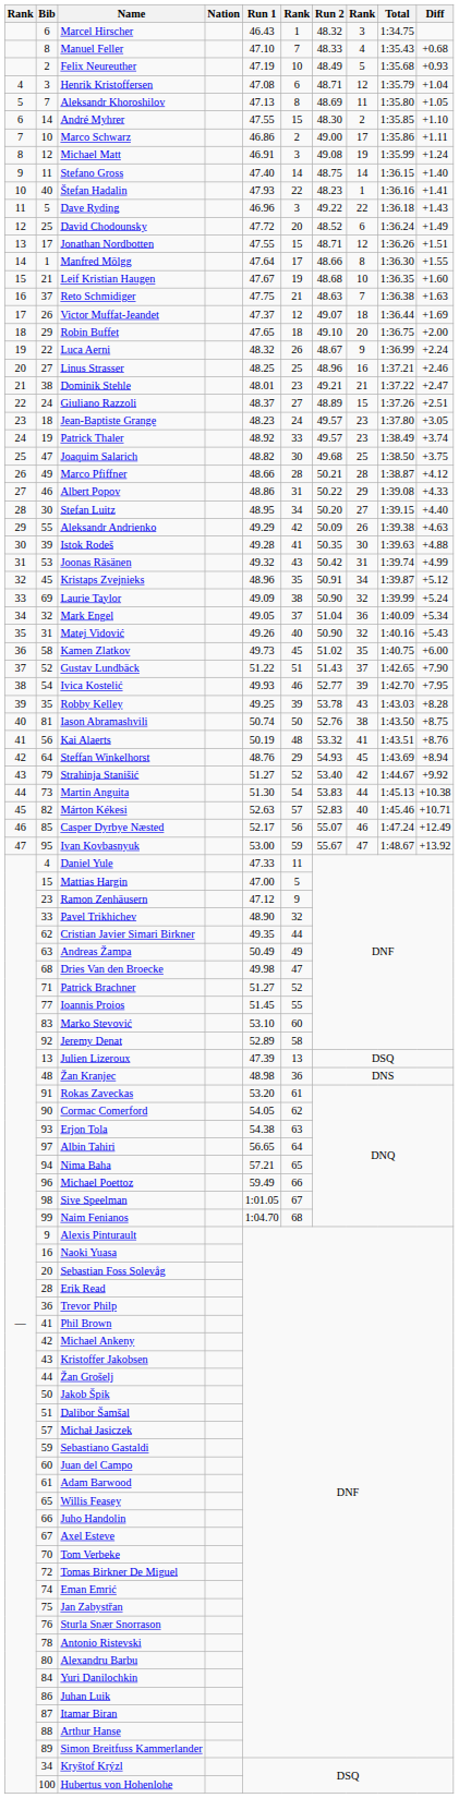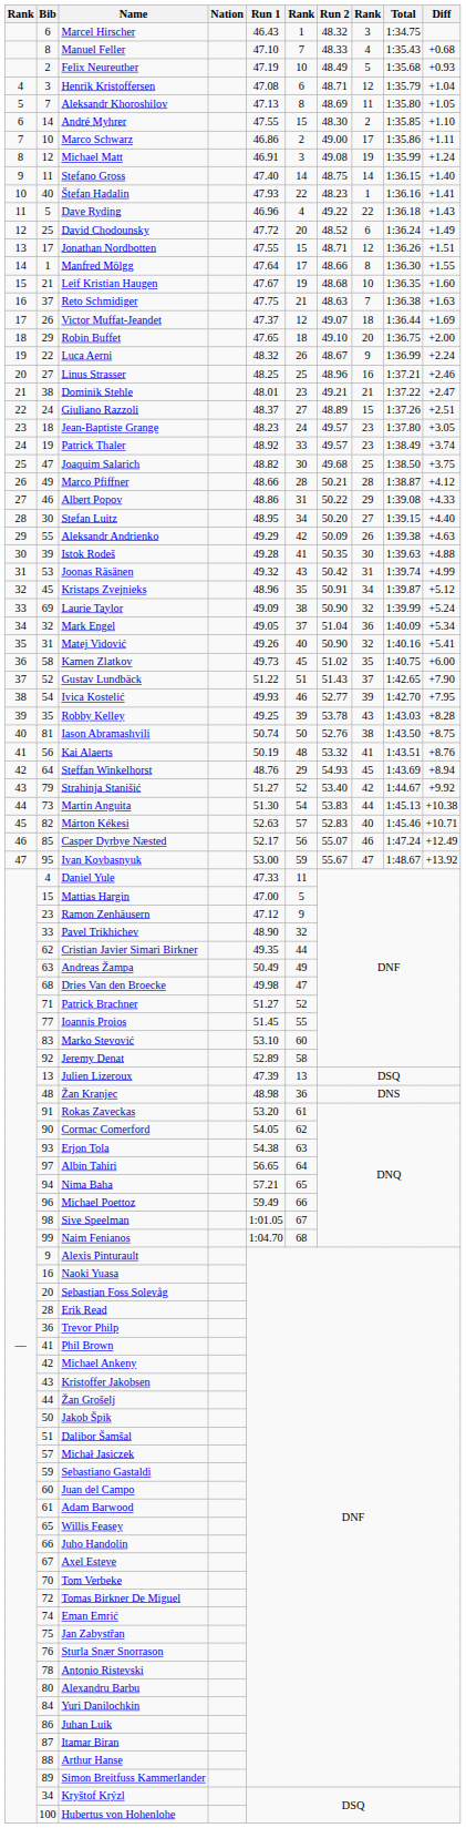 <table class="wikitable sortable" style="text-align:center">
 <tr>
 <th>Rank</th>
 <th>Bib</th>
 <th>Name</th>
 <th>Nation</th>
 <th>Run 1</th>
 <th>Rank</th>
 <th>Run 2</th>
 <th>Rank</th>
 <th>Total</th>
 <th>Diff</th>
 </tr>
 <tr>
 <td></td>
 <td>6</td>
 <td align=left><a href='#'>Marcel Hirscher</a></td>
 <td align=left></td>
 <td>46.43</td>
 <td>1</td>
 <td>48.32</td>
 <td>3</td>
 <td>1:34.75</td>
 <td></td>
 </tr>
 <tr>
 <td></td>
 <td>8</td>
 <td align=left><a href='#'>Manuel Feller</a></td>
 <td align=left></td>
 <td>47.10</td>
 <td>7</td>
 <td>48.33</td>
 <td>4</td>
 <td>1:35.43</td>
 <td>+0.68</td>
 </tr>
 <tr>
 <td></td>
 <td>2</td>
 <td align=left><a href='#'>Felix Neureuther</a></td>
 <td align=left></td>
 <td>47.19</td>
 <td>10</td>
 <td>48.49</td>
 <td>5</td>
 <td>1:35.68</td>
 <td>+0.93</td>
 </tr>
 <tr>
 <td>4</td>
 <td>3</td>
 <td align=left><a href='#'>Henrik Kristoffersen</a></td>
 <td align=left></td>
 <td>47.08</td>
 <td>6</td>
 <td>48.71</td>
 <td>12</td>
 <td>1:35.79</td>
 <td>+1.04</td>
 </tr>
 <tr>
 <td>5</td>
 <td>7</td>
 <td align=left><a href='#'>Aleksandr Khoroshilov</a></td>
 <td align=left></td>
 <td>47.13</td>
 <td>8</td>
 <td>48.69</td>
 <td>11</td>
 <td>1:35.80</td>
 <td>+1.05</td>
 </tr>
 <tr>
 <td>6</td>
 <td>14</td>
 <td align=left><a href='#'>André Myhrer</a></td>
 <td align=left></td>
 <td>47.55</td>
 <td>15</td>
 <td>48.30</td>
 <td>2</td>
 <td>1:35.85</td>
 <td>+1.10</td>
 </tr>
 <tr>
 <td>7</td>
 <td>10</td>
 <td align=left><a href='#'>Marco Schwarz</a></td>
 <td align=left></td>
 <td>46.86</td>
 <td>2</td>
 <td>49.00</td>
 <td>17</td>
 <td>1:35.86</td>
 <td>+1.11</td>
 </tr>
 <tr>
 <td>8</td>
 <td>12</td>
 <td align=left><a href='#'>Michael Matt</a></td>
 <td align=left></td>
 <td>46.91</td>
 <td>3</td>
 <td>49.08</td>
 <td>19</td>
 <td>1:35.99</td>
 <td>+1.24</td>
 </tr>
 <tr>
 <td>9</td>
 <td>11</td>
 <td align=left><a href='#'>Stefano Gross</a></td>
 <td align=left></td>
 <td>47.40</td>
 <td>14</td>
 <td>48.75</td>
 <td>14</td>
 <td>1:36.15</td>
 <td>+1.40</td>
 </tr>
 <tr>
 <td>10</td>
 <td>40</td>
 <td align=left><a href='#'>Štefan Hadalin</a></td>
 <td align=left></td>
 <td>47.93</td>
 <td>22</td>
 <td>48.23</td>
 <td>1</td>
 <td>1:36.16</td>
 <td>+1.41</td>
 </tr>
 <tr>
 <td>11</td>
 <td>5</td>
 <td align=left><a href='#'>Dave Ryding</a></td>
 <td align=left></td>
 <td>46.96</td>
-<td>3</td>
+<td>4</td>
 <td>49.22</td>
 <td>22</td>
 <td>1:36.18</td>
 <td>+1.43</td>
 </tr>
 <tr>
 <td>12</td>
 <td>25</td>
 <td align=left><a href='#'>David Chodounsky</a></td>
 <td align=left></td>
 <td>47.72</td>
 <td>20</td>
 <td>48.52</td>
 <td>6</td>
 <td>1:36.24</td>
 <td>+1.49</td>
 </tr>
 <tr>
 <td>13</td>
 <td>17</td>
 <td align=left><a href='#'>Jonathan Nordbotten</a></td>
 <td align=left></td>
 <td>47.55</td>
 <td>15</td>
 <td>48.71</td>
 <td>12</td>
 <td>1:36.26</td>
 <td>+1.51</td>
 </tr>
 <tr>
 <td>14</td>
 <td>1</td>
 <td align=left><a href='#'>Manfred Mölgg</a></td>
 <td align=left></td>
 <td>47.64</td>
 <td>17</td>
 <td>48.66</td>
 <td>8</td>
 <td>1:36.30</td>
 <td>+1.55</td>
 </tr>
 <tr>
 <td>15</td>
 <td>21</td>
 <td align=left><a href='#'>Leif Kristian Haugen</a></td>
 <td align=left></td>
 <td>47.67</td>
 <td>19</td>
 <td>48.68</td>
 <td>10</td>
 <td>1:36.35</td>
 <td>+1.60</td>
 </tr>
 <tr>
 <td>16</td>
 <td>37</td>
 <td align=left><a href='#'>Reto Schmidiger</a></td>
 <td align=left></td>
 <td>47.75</td>
 <td>21</td>
 <td>48.63</td>
 <td>7</td>
 <td>1:36.38</td>
 <td>+1.63</td>
 </tr>
 <tr>
 <td>17</td>
 <td>26</td>
 <td align=left><a href='#'>Victor Muffat-Jeandet</a></td>
 <td align=left></td>
 <td>47.37</td>
 <td>12</td>
 <td>49.07</td>
 <td>18</td>
 <td>1:36.44</td>
 <td>+1.69</td>
 </tr>
 <tr>
 <td>18</td>
 <td>29</td>
 <td align=left><a href='#'>Robin Buffet</a></td>
 <td align=left></td>
 <td>47.65</td>
 <td>18</td>
 <td>49.10</td>
 <td>20</td>
 <td>1:36.75</td>
 <td>+2.00</td>
 </tr>
 <tr>
 <td>19</td>
 <td>22</td>
 <td align=left><a href='#'>Luca Aerni</a></td>
 <td align=left></td>
 <td>48.32</td>
 <td>26</td>
 <td>48.67</td>
 <td>9</td>
 <td>1:36.99</td>
 <td>+2.24</td>
 </tr>
 <tr>
 <td>20</td>
 <td>27</td>
 <td align=left><a href='#'>Linus Strasser</a></td>
 <td align=left></td>
 <td>48.25</td>
 <td>25</td>
 <td>48.96</td>
 <td>16</td>
 <td>1:37.21</td>
 <td>+2.46</td>
 </tr>
 <tr>
 <td>21</td>
 <td>38</td>
 <td align=left><a href='#'>Dominik Stehle</a></td>
 <td align=left></td>
 <td>48.01</td>
 <td>23</td>
 <td>49.21</td>
 <td>21</td>
 <td>1:37.22</td>
 <td>+2.47</td>
 </tr>
 <tr>
 <td>22</td>
 <td>24</td>
 <td align=left><a href='#'>Giuliano Razzoli</a></td>
 <td align=left></td>
 <td>48.37</td>
 <td>27</td>
 <td>48.89</td>
 <td>15</td>
 <td>1:37.26</td>
 <td>+2.51</td>
 </tr>
 <tr>
 <td>23</td>
 <td>18</td>
 <td align=left><a href='#'>Jean-Baptiste Grange</a></td>
 <td align=left></td>
 <td>48.23</td>
 <td>24</td>
 <td>49.57</td>
 <td>23</td>
 <td>1:37.80</td>
 <td>+3.05</td>
 </tr>
 <tr>
 <td>24</td>
 <td>19</td>
 <td align=left><a href='#'>Patrick Thaler</a></td>
 <td align=left></td>
 <td>48.92</td>
 <td>33</td>
 <td>49.57</td>
 <td>23</td>
 <td>1:38.49</td>
 <td>+3.74</td>
 </tr>
 <tr>
 <td>25</td>
 <td>47</td>
 <td align=left><a href='#'>Joaquim Salarich</a></td>
 <td align=left></td>
 <td>48.82</td>
 <td>30</td>
 <td>49.68</td>
 <td>25</td>
 <td>1:38.50</td>
 <td>+3.75</td>
 </tr>
 <tr>
 <td>26</td>
 <td>49</td>
 <td align=left><a href='#'>Marco Pfiffner</a></td>
 <td align=left></td>
 <td>48.66</td>
 <td>28</td>
 <td>50.21</td>
 <td>28</td>
 <td>1:38.87</td>
 <td>+4.12</td>
 </tr>
 <tr>
 <td>27</td>
 <td>46</td>
 <td align=left><a href='#'>Albert Popov</a></td>
 <td align=left></td>
 <td>48.86</td>
 <td>31</td>
 <td>50.22</td>
 <td>29</td>
 <td>1:39.08</td>
 <td>+4.33</td>
 </tr>
 <tr>
 <td>28</td>
 <td>30</td>
 <td align=left><a href='#'>Stefan Luitz</a></td>
 <td align=left></td>
 <td>48.95</td>
 <td>34</td>
 <td>50.20</td>
 <td>27</td>
 <td>1:39.15</td>
 <td>+4.40</td>
 </tr>
 <tr>
 <td>29</td>
 <td>55</td>
 <td align=left><a href='#'>Aleksandr Andrienko</a></td>
 <td align=left></td>
 <td>49.29</td>
 <td>42</td>
 <td>50.09</td>
 <td>26</td>
 <td>1:39.38</td>
 <td>+4.63</td>
 </tr>
 <tr>
 <td>30</td>
 <td>39</td>
 <td align=left><a href='#'>Istok Rodeš</a></td>
 <td align=left></td>
 <td>49.28</td>
 <td>41</td>
 <td>50.35</td>
 <td>30</td>
 <td>1:39.63</td>
 <td>+4.88</td>
 </tr>
 <tr>
 <td>31</td>
 <td>53</td>
 <td align=left><a href='#'>Joonas Räsänen</a></td>
 <td align=left></td>
 <td>49.32</td>
 <td>43</td>
 <td>50.42</td>
 <td>31</td>
 <td>1:39.74</td>
 <td>+4.99</td>
 </tr>
 <tr>
 <td>32</td>
 <td>45</td>
 <td align=left><a href='#'>Kristaps Zvejnieks</a></td>
 <td align=left></td>
 <td>48.96</td>
 <td>35</td>
 <td>50.91</td>
 <td>34</td>
 <td>1:39.87</td>
 <td>+5.12</td>
 </tr>
 <tr>
 <td>33</td>
 <td>69</td>
 <td align=left><a href='#'>Laurie Taylor</a></td>
 <td align=left></td>
 <td>49.09</td>
 <td>38</td>
 <td>50.90</td>
 <td>32</td>
 <td>1:39.99</td>
 <td>+5.24</td>
 </tr>
 <tr>
 <td>34</td>
 <td>32</td>
 <td align=left><a href='#'>Mark Engel</a></td>
 <td align=left></td>
 <td>49.05</td>
 <td>37</td>
 <td>51.04</td>
 <td>36</td>
 <td>1:40.09</td>
 <td>+5.34</td>
 </tr>
 <tr>
 <td>35</td>
 <td>31</td>
 <td align=left><a href='#'>Matej Vidović</a></td>
 <td align=left></td>
 <td>49.26</td>
 <td>40</td>
 <td>50.90</td>
 <td>32</td>
 <td>1:40.16</td>
-<td>+5.43</td>
+<td>+5.41</td>
 </tr>
 <tr>
 <td>36</td>
 <td>58</td>
 <td align=left><a href='#'>Kamen Zlatkov</a></td>
 <td align=left></td>
 <td>49.73</td>
 <td>45</td>
 <td>51.02</td>
 <td>35</td>
 <td>1:40.75</td>
 <td>+6.00</td>
 </tr>
 <tr>
 <td>37</td>
 <td>52</td>
 <td align=left><a href='#'>Gustav Lundbäck</a></td>
 <td align=left></td>
 <td>51.22</td>
 <td>51</td>
 <td>51.43</td>
 <td>37</td>
 <td>1:42.65</td>
 <td>+7.90</td>
 </tr>
 <tr>
 <td>38</td>
 <td>54</td>
 <td align=left><a href='#'>Ivica Kostelić</a></td>
 <td align=left></td>
 <td>49.93</td>
 <td>46</td>
 <td>52.77</td>
 <td>39</td>
 <td>1:42.70</td>
 <td>+7.95</td>
 </tr>
 <tr>
 <td>39</td>
 <td>35</td>
 <td align=left><a href='#'>Robby Kelley</a></td>
 <td align=left></td>
 <td>49.25</td>
 <td>39</td>
 <td>53.78</td>
 <td>43</td>
 <td>1:43.03</td>
 <td>+8.28</td>
 </tr>
 <tr>
 <td>40</td>
 <td>81</td>
 <td align=left><a href='#'>Iason Abramashvili</a></td>
 <td align=left></td>
 <td>50.74</td>
 <td>50</td>
 <td>52.76</td>
 <td>38</td>
 <td>1:43.50</td>
 <td>+8.75</td>
 </tr>
 <tr>
 <td>41</td>
 <td>56</td>
 <td align=left><a href='#'>Kai Alaerts</a></td>
 <td align=left></td>
 <td>50.19</td>
 <td>48</td>
 <td>53.32</td>
 <td>41</td>
 <td>1:43.51</td>
 <td>+8.76</td>
 </tr>
 <tr>
 <td>42</td>
 <td>64</td>
 <td align=left><a href='#'>Steffan Winkelhorst</a></td>
 <td align=left></td>
 <td>48.76</td>
 <td>29</td>
 <td>54.93</td>
 <td>45</td>
 <td>1:43.69</td>
 <td>+8.94</td>
 </tr>
 <tr>
 <td>43</td>
 <td>79</td>
 <td align=left><a href='#'>Strahinja Stanišić</a></td>
 <td align=left></td>
 <td>51.27</td>
 <td>52</td>
 <td>53.40</td>
 <td>42</td>
 <td>1:44.67</td>
 <td>+9.92</td>
 </tr>
 <tr>
 <td>44</td>
 <td>73</td>
 <td align=left><a href='#'>Martin Anguita</a></td>
 <td align=left></td>
 <td>51.30</td>
 <td>54</td>
 <td>53.83</td>
 <td>44</td>
 <td>1:45.13</td>
 <td>+10.38</td>
 </tr>
 <tr>
 <td>45</td>
 <td>82</td>
 <td align=left><a href='#'>Márton Kékesi</a></td>
 <td align=left></td>
 <td>52.63</td>
 <td>57</td>
 <td>52.83</td>
 <td>40</td>
 <td>1:45.46</td>
 <td>+10.71</td>
 </tr>
 <tr>
 <td>46</td>
 <td>85</td>
 <td align=left><a href='#'>Casper Dyrbye Næsted</a></td>
 <td align=left></td>
 <td>52.17</td>
 <td>56</td>
 <td>55.07</td>
 <td>46</td>
 <td>1:47.24</td>
 <td>+12.49</td>
 </tr>
 <tr>
 <td>47</td>
 <td>95</td>
 <td align=left><a href='#'>Ivan Kovbasnyuk</a></td>
 <td align=left></td>
 <td>53.00</td>
 <td>59</td>
 <td>55.67</td>
 <td>47</td>
 <td>1:48.67</td>
 <td>+13.92</td>
 </tr>
 <tr>
 <td rowspan=53>—</td>
 <td>4</td>
 <td align=left><a href='#'>Daniel Yule</a></td>
 <td align=left></td>
 <td>47.33</td>
 <td>11</td>
 <td rowspan=11 colspan=4>DNF</td>
 </tr>
 <tr>
 <td>15</td>
 <td align=left><a href='#'>Mattias Hargin</a></td>
 <td align=left></td>
 <td>47.00</td>
 <td>5</td>
 </tr>
 <tr>
 <td>23</td>
 <td align=left><a href='#'>Ramon Zenhäusern</a></td>
 <td align=left></td>
 <td>47.12</td>
 <td>9</td>
 </tr>
 <tr>
 <td>33</td>
 <td align=left><a href='#'>Pavel Trikhichev</a></td>
 <td align=left></td>
 <td>48.90</td>
 <td>32</td>
 </tr>
 <tr>
 <td>62</td>
 <td align=left><a href='#'>Cristian Javier Simari Birkner</a></td>
 <td align=left></td>
 <td>49.35</td>
 <td>44</td>
 </tr>
 <tr>
 <td>63</td>
 <td align=left><a href='#'>Andreas Žampa</a></td>
 <td align=left></td>
 <td>50.49</td>
 <td>49</td>
 </tr>
 <tr>
 <td>68</td>
 <td align=left><a href='#'>Dries Van den Broecke</a></td>
 <td align=left></td>
 <td>49.98</td>
 <td>47</td>
 </tr>
 <tr>
 <td>71</td>
 <td align=left><a href='#'>Patrick Brachner</a></td>
 <td align=left></td>
 <td>51.27</td>
 <td>52</td>
 </tr>
 <tr>
 <td>77</td>
 <td align=left><a href='#'>Ioannis Proios</a></td>
 <td align=left></td>
 <td>51.45</td>
 <td>55</td>
 </tr>
 <tr>
 <td>83</td>
 <td align=left><a href='#'>Marko Stevović</a></td>
 <td align=left></td>
 <td>53.10</td>
 <td>60</td>
 </tr>
 <tr>
 <td>92</td>
 <td align=left><a href='#'>Jeremy Denat</a></td>
 <td align=left></td>
 <td>52.89</td>
 <td>58</td>
 </tr>
 <tr>
 <td>13</td>
 <td align=left><a href='#'>Julien Lizeroux</a></td>
 <td align=left></td>
 <td>47.39</td>
 <td>13</td>
 <td colspan=4>DSQ</td>
 </tr>
 <tr>
 <td>48</td>
 <td align=left><a href='#'>Žan Kranjec</a></td>
 <td align=left></td>
 <td>48.98</td>
 <td>36</td>
 <td colspan=4>DNS</td>
 </tr>
 <tr>
 <td>91</td>
 <td align=left><a href='#'>Rokas Zaveckas</a></td>
 <td align=left></td>
 <td>53.20</td>
 <td>61</td>
 <td rowspan=8 colspan=4>DNQ</td>
 </tr>
 <tr>
 <td>90</td>
 <td align=left><a href='#'>Cormac Comerford</a></td>
 <td align=left></td>
 <td>54.05</td>
 <td>62</td>
 </tr>
 <tr>
 <td>93</td>
 <td align=left><a href='#'>Erjon Tola</a></td>
 <td align=left></td>
 <td>54.38</td>
 <td>63</td>
 </tr>
 <tr>
 <td>97</td>
 <td align=left><a href='#'>Albin Tahiri</a></td>
 <td align=left></td>
 <td>56.65</td>
 <td>64</td>
 </tr>
 <tr>
 <td>94</td>
 <td align=left><a href='#'>Nima Baha</a></td>
 <td align=left></td>
 <td>57.21</td>
 <td>65</td>
 </tr>
 <tr>
 <td>96</td>
 <td align=left><a href='#'>Michael Poettoz</a></td>
 <td align=left></td>
 <td>59.49</td>
 <td>66</td>
 </tr>
 <tr>
 <td>98</td>
 <td align=left><a href='#'>Sive Speelman</a></td>
 <td align=left></td>
 <td>1:01.05</td>
 <td>67</td>
 </tr>
 <tr>
 <td>99</td>
 <td align=left><a href='#'>Naim Fenianos</a></td>
 <td align=left></td>
 <td>1:04.70</td>
 <td>68</td>
 </tr>
 <tr>
 <td>9</td>
 <td align=left><a href='#'>Alexis Pinturault</a></td>
 <td align=left></td>
 <td rowspan=30 colspan=6>DNF</td>
 </tr>
 <tr>
 <td>16</td>
 <td align=left><a href='#'>Naoki Yuasa</a></td>
 <td align=left></td>
 </tr>
 <tr>
 <td>20</td>
 <td align=left><a href='#'>Sebastian Foss Solevåg</a></td>
 <td align=left></td>
 </tr>
 <tr>
 <td>28</td>
 <td align=left><a href='#'>Erik Read</a></td>
 <td align=left></td>
 </tr>
 <tr>
 <td>36</td>
 <td align=left><a href='#'>Trevor Philp</a></td>
 <td align=left></td>
 </tr>
 <tr>
 <td>41</td>
 <td align=left><a href='#'>Phil Brown</a></td>
 <td align=left></td>
 </tr>
 <tr>
 <td>42</td>
 <td align=left><a href='#'>Michael Ankeny</a></td>
 <td align=left></td>
 </tr>
 <tr>
 <td>43</td>
 <td align=left><a href='#'>Kristoffer Jakobsen</a></td>
 <td align=left></td>
 </tr>
 <tr>
 <td>44</td>
 <td align=left><a href='#'>Žan Grošelj</a></td>
 <td align=left></td>
 </tr>
 <tr>
 <td>50</td>
 <td align=left><a href='#'>Jakob Špik</a></td>
 <td align=left></td>
 </tr>
 <tr>
 <td>51</td>
 <td align=left><a href='#'>Dalibor Šamšal</a></td>
 <td align=left></td>
 </tr>
 <tr>
 <td>57</td>
 <td align=left><a href='#'>Michał Jasiczek</a></td>
 <td align=left></td>
 </tr>
 <tr>
 <td>59</td>
 <td align=left><a href='#'>Sebastiano Gastaldi</a></td>
 <td align=left></td>
 </tr>
 <tr>
 <td>60</td>
 <td align=left><a href='#'>Juan del Campo</a></td>
 <td align=left></td>
 </tr>
 <tr>
 <td>61</td>
 <td align=left><a href='#'>Adam Barwood</a></td>
 <td align=left></td>
 </tr>
 <tr>
 <td>65</td>
 <td align=left><a href='#'>Willis Feasey</a></td>
 <td align=left></td>
 </tr>
 <tr>
 <td>66</td>
 <td align=left><a href='#'>Juho Handolin</a></td>
 <td align=left></td>
 </tr>
 <tr>
 <td>67</td>
 <td align=left><a href='#'>Axel Esteve</a></td>
 <td align=left></td>
 </tr>
 <tr>
 <td>70</td>
 <td align=left><a href='#'>Tom Verbeke</a></td>
 <td align=left></td>
 </tr>
 <tr>
 <td>72</td>
 <td align=left><a href='#'>Tomas Birkner De Miguel</a></td>
 <td align=left></td>
 </tr>
 <tr>
 <td>74</td>
 <td align=left><a href='#'>Eman Emrić</a></td>
 <td align=left></td>
 </tr>
 <tr>
 <td>75</td>
 <td align=left><a href='#'>Jan Zabystřan</a></td>
 <td align=left></td>
 </tr>
 <tr>
 <td>76</td>
 <td align=left><a href='#'>Sturla Snær Snorrason</a></td>
 <td align=left></td>
 </tr>
 <tr>
 <td>78</td>
 <td align=left><a href='#'>Antonio Ristevski</a></td>
 <td align=left></td>
 </tr>
 <tr>
 <td>80</td>
 <td align=left><a href='#'>Alexandru Barbu</a></td>
 <td align=left></td>
 </tr>
 <tr>
 <td>84</td>
 <td align=left><a href='#'>Yuri Danilochkin</a></td>
 <td align=left></td>
 </tr>
 <tr>
 <td>86</td>
 <td align=left><a href='#'>Juhan Luik</a></td>
 <td align=left></td>
 </tr>
 <tr>
 <td>87</td>
 <td align=left><a href='#'>Itamar Biran</a></td>
 <td align=left></td>
 </tr>
 <tr>
 <td>88</td>
 <td align=left><a href='#'>Arthur Hanse</a></td>
 <td align=left></td>
 </tr>
 <tr>
 <td>89</td>
 <td align=left><a href='#'>Simon Breitfuss Kammerlander</a></td>
 <td align=left></td>
 </tr>
 <tr>
 <td>34</td>
 <td align=left><a href='#'>Kryštof Krýzl</a></td>
 <td align=left></td>
 <td rowspan=2 colspan=6>DSQ</td>
 </tr>
 <tr>
 <td>100</td>
 <td align=left><a href='#'>Hubertus von Hohenlohe</a></td>
 <td align=left></td>
 </tr>
 </table>
